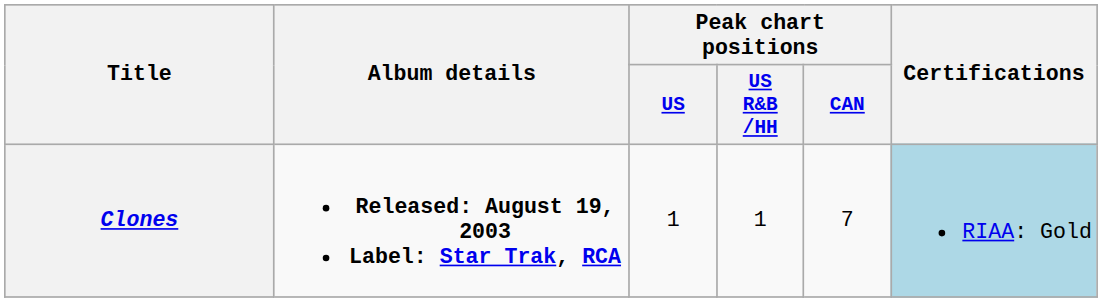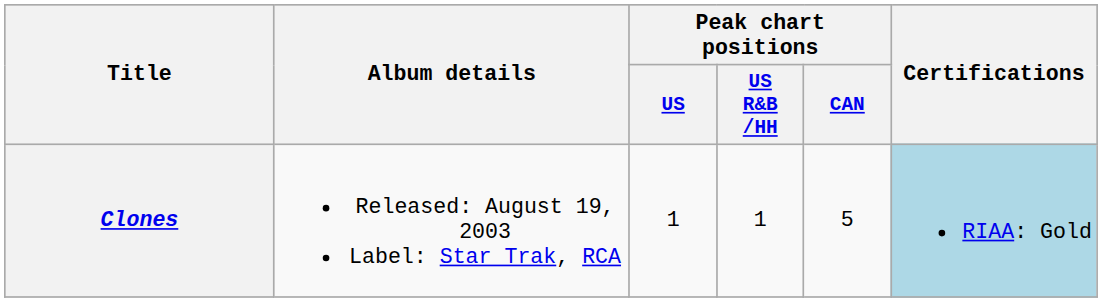 <table class="wikitable plainrowheaders" style="text-align:center;">
 <tr>
 <th scope="col" rowspan="2" style="width:12em;">Title</th>
 <th scope="col" rowspan="2" style="width:16em;">Album details</th>
 <th scope="col" colspan="3">Peak chart positions</th>
 <th scope="col" rowspan="2">Certifications</th>
 </tr>
 <tr>
 <th scope="col" style="width:4em;font-size:90%;"><a href='#'>US</a><br></th>
 <th scope="col" style="width:4em;font-size:90%;"><a href='#'>US<br>R&B<br>/HH</a><br></th>
 <th scope="col" style="width:4em;font-size:90%;"><a href='#'>CAN</a><br></th>
 </tr>
 <tr>
 <th scope="row"><em><a href='#'>Clones</a></em></th>
-<td><strong><br><ul><li>Released: August 19, 2003</li><li>Label: <a href='#'>Star Trak</a>, <a href='#'>RCA</a></li></ul></strong></td>
+<td><br><ul><li>Released: August 19, 2003</li><li>Label: <a href='#'>Star Trak</a>, <a href='#'>RCA</a></li></ul></td>
 <td>1</td>
 <td>1</td>
-<td>7</td>
+<td>5</td>
 <td style="background: lightblue;"><br><ul><li><a href='#'>RIAA</a>: Gold</li></ul></td>
 </tr>
 </table>
